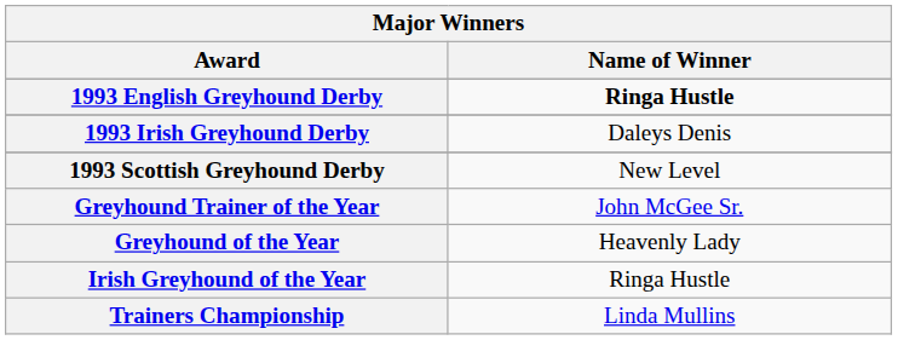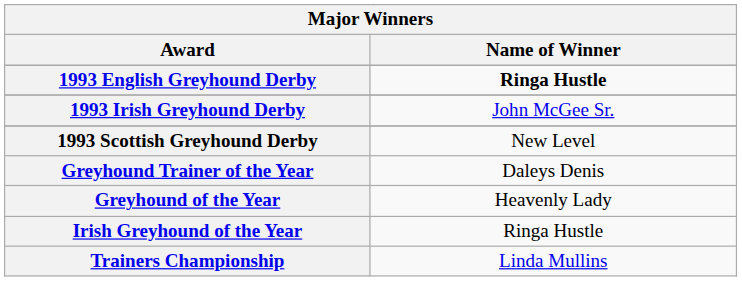 <table class="wikitable">
 <tr>
 <th colspan="2">Major Winners</th>
 </tr>
 <tr>
 <th width=300>Award</th>
 <th width=300>Name of Winner</th>
 </tr>
 <tr>
 </tr>
 <tr align=center>
 <th><a href='#'>1993 English Greyhound Derby</a></th>
 <td><strong>Ringa Hustle </strong></td>
 </tr>
 <tr>
 </tr>
 <tr align=center>
 <th><a href='#'>1993 Irish Greyhound Derby</a></th>
-<td>Daleys Denis </td>
+<td><a href='#'>John McGee Sr.</a></td>
 </tr>
 <tr>
 </tr>
 <tr align=center>
 <th>1993 Scottish Greyhound Derby</th>
 <td>New Level </td>
 </tr>
 <tr align=center>
 <th><a href='#'>Greyhound Trainer of the Year</a></th>
-<td><a href='#'>John McGee Sr.</a></td>
+<td>Daleys Denis </td>
 </tr>
 <tr align=center>
 <th><a href='#'>Greyhound of the Year</a></th>
 <td>Heavenly Lady </td>
 </tr>
 <tr align=center>
 <th><a href='#'>Irish Greyhound of the Year</a></th>
 <td>Ringa Hustle</td>
 </tr>
 <tr align=center>
 <th><a href='#'>Trainers Championship</a></th>
 <td><a href='#'>Linda Mullins</a></td>
 </tr>
 </table>
